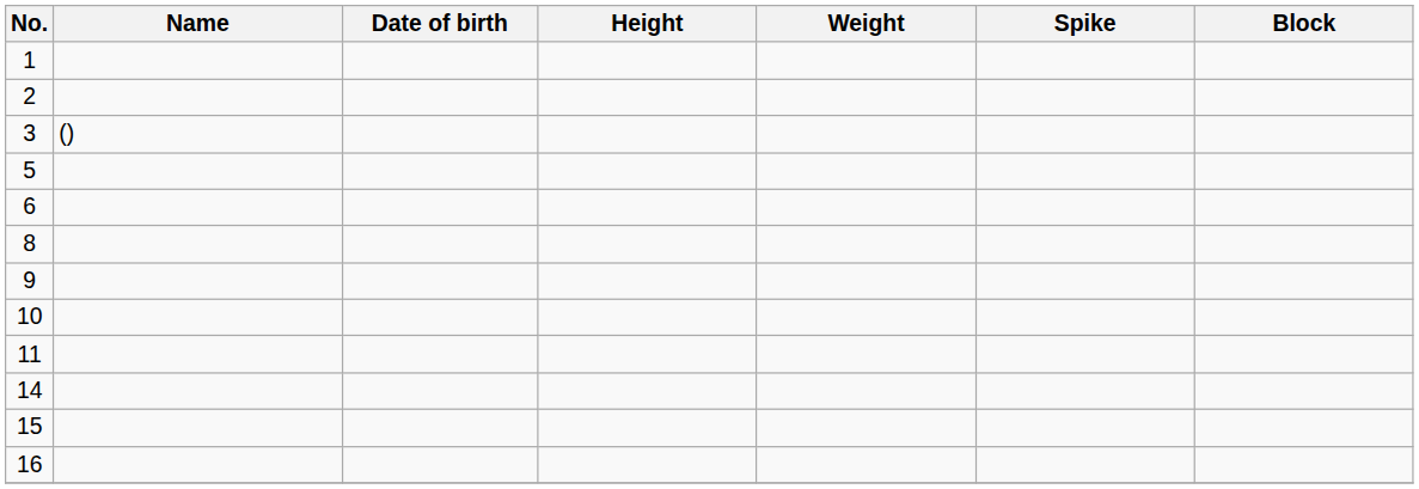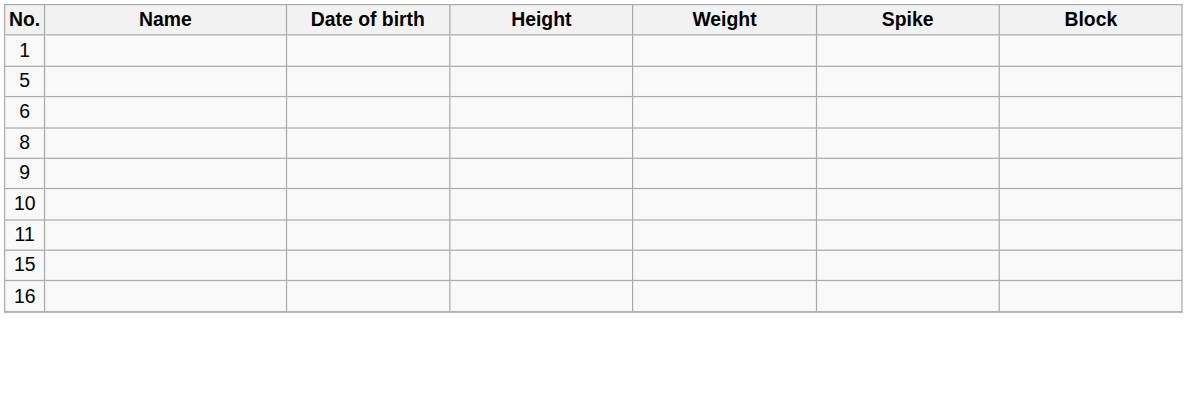 <table class="wikitable sortable" style="font-size:100%; text-align:center;">
 <tr>
 <th>No.</th>
 <th style="width:12em">Name</th>
 <th style="width:8em">Date of birth</th>
 <th style="width:9em">Height</th>
 <th style="width:9em">Weight</th>
 <th style="width:9em">Spike</th>
 <th style="width:9em">Block</th>
 </tr>
 <tr>
 <td>1</td>
 <td align=left> </td>
-<td align=right></td>
-<td></td>
-<td></td>
-<td></td>
-<td></td>
-</tr>
-<tr>
-<td>2</td>
-<td align=left> </td>
-<td align=right></td>
-<td></td>
-<td></td>
-<td></td>
-<td></td>
-</tr>
-<tr>
-<td>3</td>
-<td align=left>  ()</td>
 <td align=right></td>
 <td></td>
 <td></td>
 <td></td>
 <td></td>
 </tr>
 <tr>
 <td>5</td>
 <td align=left> </td>
 <td align=right></td>
 <td></td>
 <td></td>
 <td></td>
 <td></td>
 </tr>
 <tr>
 <td>6</td>
 <td align=left> </td>
 <td align=right></td>
 <td></td>
 <td></td>
 <td></td>
 <td></td>
 </tr>
 <tr>
 <td>8</td>
 <td align=left> </td>
 <td align=right></td>
 <td></td>
 <td></td>
 <td></td>
 <td></td>
 </tr>
 <tr>
 <td>9</td>
 <td align=left> </td>
 <td align=right></td>
 <td></td>
 <td></td>
 <td></td>
 <td></td>
 </tr>
 <tr>
 <td>10</td>
 <td align=left> </td>
 <td align=right></td>
 <td></td>
 <td></td>
 <td></td>
 <td></td>
 </tr>
 <tr>
 <td>11</td>
 <td align=left> </td>
 <td align=right></td>
 <td></td>
 <td></td>
 <td></td>
 <td></td>
 </tr>
 <tr>
-<td>14</td>
-<td align=left> </td>
-<td align=right></td>
-<td></td>
-<td></td>
-<td></td>
-<td></td>
-</tr>
-<tr>
 <td>15</td>
 <td align=left> </td>
 <td align=right></td>
 <td></td>
 <td></td>
 <td></td>
 <td></td>
 </tr>
 <tr>
 <td>16</td>
 <td align=left> </td>
 <td align=right></td>
 <td></td>
 <td></td>
 <td></td>
 <td></td>
 </tr>
 <tr>
 </tr>
 </table>
